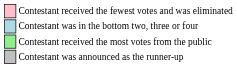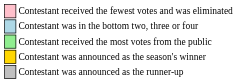 <table class="toccolours" style="font-size: 90%; white-space: nowrap;">
 <tr>
 <td style="background:pink; border:1px solid black;">    </td>
 <td>Contestant received the fewest votes and was eliminated</td>
 </tr>
 <tr>
 <td style="background:lightblue; border:1px solid black;">    </td>
 <td>Contestant was in the bottom two, three or four</td>
 </tr>
 <tr>
 <td style="background:lightgreen; border:1px solid black;">    </td>
 <td>Contestant received the most votes from the public</td>
 </tr>
 <tr>
+<td style="background:gold; border:1px solid black;">    </td>
+<td>Contestant was announced as the season's winner</td>
+</tr>
+<tr>
 <td style="background:silver; border:1px solid black;">    </td>
 <td>Contestant was announced as the runner-up</td>
 </tr>
 </table>
